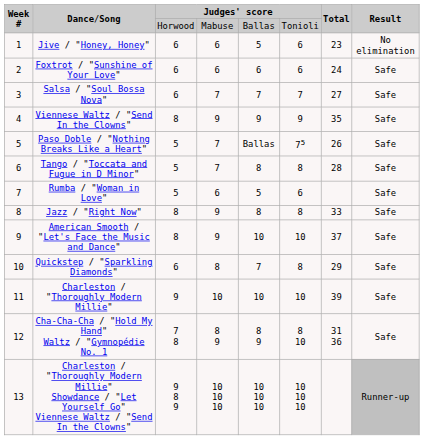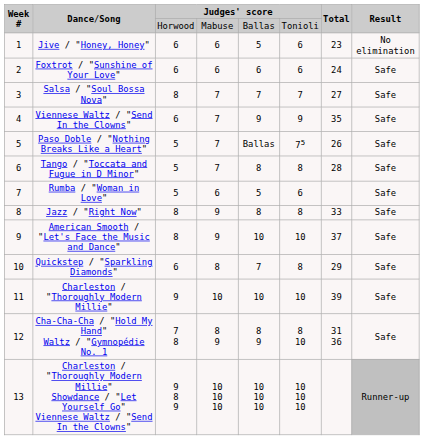 <table class="wikitable" style="margin:left;">
 <tr style="text-align:Center; background:#ccc;">
 <td rowspan="2"><strong>Week #</strong></td>
 <td rowspan="2"><strong>Dance</strong>/<strong>Song</strong></td>
 <td colspan="4"><strong>Judges' score</strong></td>
 <td rowspan="2"><strong>Total</strong></td>
 <td rowspan="2"><strong>Result</strong></td>
 </tr>
 <tr style="text-align:center; background:#ccc;">
 <td style="width:10%; ">Horwood</td>
 <td style="width:10%; ">Mabuse</td>
 <td style="width:10%; ">Ballas</td>
 <td style="width:10%; ">Tonioli</td>
 </tr>
 <tr style="text-align:center; background:#faf6f6;">
 <td>1</td>
 <td><a href='#'>Jive</a> / "<a href='#'>Honey, Honey</a>"</td>
 <td>6</td>
 <td>6</td>
 <td>5</td>
 <td>6</td>
 <td>23</td>
 <td>No elimination</td>
 </tr>
 <tr style="text-align:center; background:#faf6f6;">
 <td>2</td>
 <td><a href='#'>Foxtrot</a> / "<a href='#'>Sunshine of Your Love</a>"</td>
 <td>6</td>
 <td>6</td>
 <td>6</td>
 <td>6</td>
 <td>24</td>
 <td>Safe</td>
 </tr>
 <tr style="text-align:center; background:#faf6f6;">
 <td>3</td>
 <td><a href='#'>Salsa</a> / "<a href='#'>Soul Bossa Nova</a>"</td>
-<td>6</td>
+<td>8</td>
 <td>7</td>
 <td>7</td>
 <td>7</td>
 <td>27</td>
 <td>Safe</td>
 </tr>
 <tr style="text-align:center; background:#faf6f6;">
 <td>4</td>
 <td><a href='#'>Viennese Waltz</a> / "<a href='#'>Send In the Clowns</a>"</td>
-<td>8</td>
-<td>9</td>
+<td>6</td>
+<td>7</td>
 <td>9</td>
 <td>9</td>
 <td>35</td>
 <td>Safe</td>
 </tr>
 <tr style="text-align:center; background:#faf6f6;">
 <td>5</td>
 <td><a href='#'>Paso Doble</a> / "<a href='#'>Nothing Breaks Like a Heart</a>"</td>
 <td>5</td>
 <td>7</td>
 <td style="width:10%; ">Ballas</td>
 <td>7<sup>5</sup></td>
 <td>26</td>
 <td>Safe</td>
 </tr>
 <tr style="text-align:center; background:#faf6f6;">
 <td>6</td>
 <td><a href='#'>Tango</a> / "<a href='#'>Toccata and Fugue in D Minor</a>"</td>
 <td>5</td>
 <td>7</td>
 <td>8</td>
 <td>8</td>
 <td>28</td>
 <td>Safe</td>
 </tr>
 <tr style="text-align:center; background:#faf6f6;">
 <td>7</td>
 <td><a href='#'>Rumba</a> / "<a href='#'>Woman in Love</a>"</td>
 <td>5</td>
 <td>6</td>
 <td>5</td>
 <td>6</td>
 <td></td>
 <td>Safe</td>
 </tr>
 <tr style="text-align:center; background:#faf6f6;">
 <td>8</td>
 <td><a href='#'>Jazz</a> / "<a href='#'>Right Now</a>"</td>
 <td>8</td>
 <td>9</td>
 <td>8</td>
 <td>8</td>
 <td>33</td>
 <td>Safe</td>
 </tr>
 <tr style="text-align:center; background:#faf6f6;">
 <td>9</td>
 <td><a href='#'>American Smooth</a> / "<a href='#'>Let's Face the Music and Dance</a>"</td>
 <td>8</td>
 <td>9</td>
 <td>10</td>
 <td>10</td>
 <td>37</td>
 <td>Safe</td>
 </tr>
 <tr style="text-align:center; background:#faf6f6;">
 <td>10</td>
 <td><a href='#'>Quickstep</a> / "<a href='#'>Sparkling Diamonds</a>"</td>
 <td>6</td>
 <td>8</td>
 <td>7</td>
 <td>8</td>
 <td>29</td>
 <td>Safe</td>
 </tr>
 <tr style="text-align:center; background:#faf6f6;">
 <td>11</td>
 <td><a href='#'>Charleston</a> / "<a href='#'>Thoroughly Modern Millie</a>"</td>
 <td>9</td>
 <td>10</td>
 <td>10</td>
 <td>10</td>
 <td>39</td>
 <td>Safe</td>
 </tr>
 <tr style="text-align:center; background:#faf6f6;">
 <td>12</td>
 <td><a href='#'>Cha-Cha-Cha</a> / "<a href='#'>Hold My Hand</a>"<br><a href='#'>Waltz</a> / "<a href='#'>Gymnopédie No. 1</a></td>
 <td>7<br>8</td>
 <td>8<br>9</td>
 <td>8<br>9</td>
 <td>8<br>10</td>
 <td>31<br>36</td>
 <td>Safe</td>
 </tr>
 <tr style="text-align:center; background:#faf6f6;">
 <td>13</td>
 <td><a href='#'>Charleston</a> / "<a href='#'>Thoroughly Modern Millie</a>"<br><a href='#'>Showdance</a> / "<a href='#'>Let Yourself Go</a>"<br><a href='#'>Viennese Waltz</a> / "<a href='#'>Send In the Clowns</a>"</td>
 <td>9<br>8<br>9</td>
 <td>10<br>10<br>10</td>
 <td>10<br>10<br>10</td>
 <td>10<br>10<br>10</td>
 <td><br><br></td>
 <td bgcolor="silver">Runner-up</td>
 </tr>
 </table>
